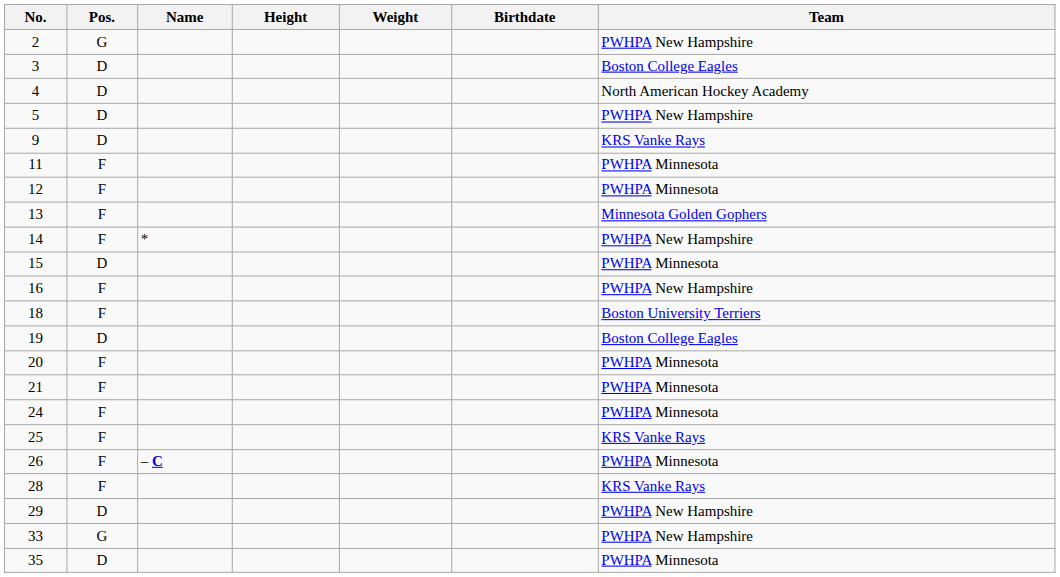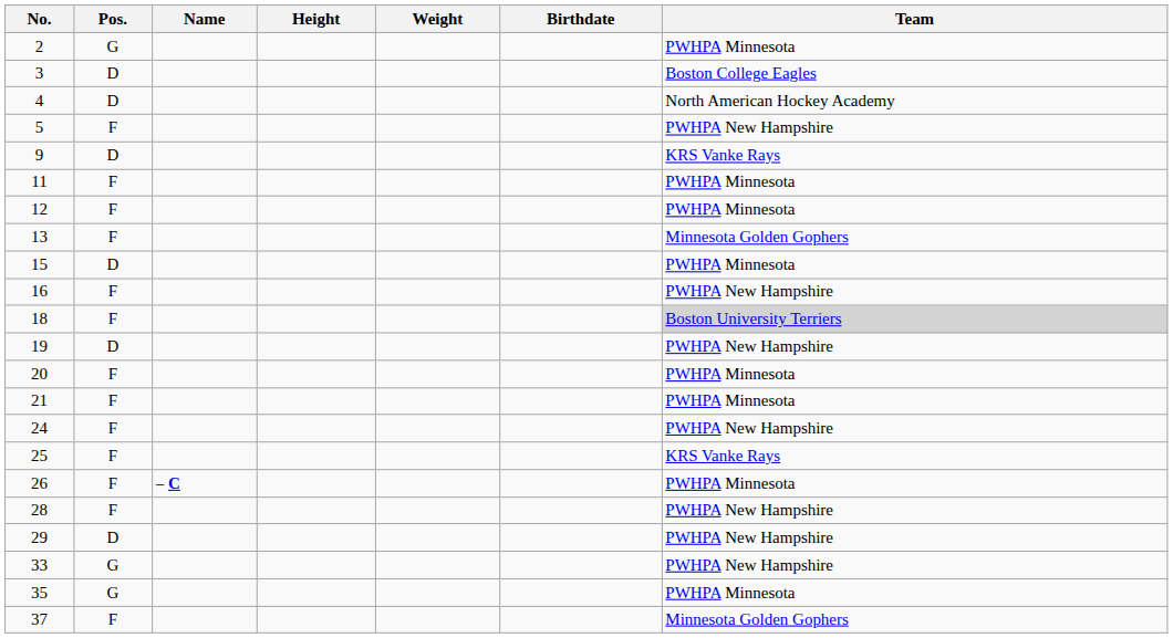 <table class="wikitable sortable" width="80%" style="font-size: 90%; text-align: center;">
 <tr>
 <th>No.</th>
 <th>Pos.</th>
 <th>Name</th>
 <th>Height</th>
 <th>Weight</th>
 <th>Birthdate</th>
 <th>Team</th>
 </tr>
 <tr>
 <td>2</td>
 <td>G</td>
 <td align=left></td>
 <td></td>
 <td></td>
 <td align=right></td>
-<td style="text-align:left;"> <a href='#'>PWHPA</a> New Hampshire</td>
+<td style="text-align:left;"> <a href='#'>PWHPA</a> Minnesota</td>
 </tr>
 <tr>
 <td>3</td>
 <td>D</td>
 <td align=left></td>
 <td></td>
 <td></td>
 <td align=right></td>
 <td style="text-align:left;"> <a href='#'>Boston College Eagles</a></td>
 </tr>
 <tr>
 <td>4</td>
 <td>D</td>
 <td align=left></td>
 <td></td>
 <td></td>
 <td align=right></td>
 <td style="text-align:left;"> North American Hockey Academy</td>
 </tr>
 <tr>
 <td>5</td>
-<td>D</td>
+<td>F</td>
 <td align=left></td>
 <td></td>
 <td></td>
 <td align=right></td>
 <td style="text-align:left;"> <a href='#'>PWHPA</a> New Hampshire</td>
 </tr>
 <tr>
 <td>9</td>
 <td>D</td>
 <td align=left></td>
 <td></td>
 <td></td>
 <td align=right></td>
 <td style="text-align:left;"> <a href='#'>KRS Vanke Rays</a></td>
 </tr>
 <tr>
 <td>11</td>
 <td>F</td>
 <td align=left></td>
 <td></td>
 <td></td>
 <td align=right></td>
 <td style="text-align:left;"> <a href='#'>PWHPA</a> Minnesota</td>
 </tr>
 <tr>
 <td>12</td>
 <td>F</td>
 <td align=left></td>
 <td></td>
 <td></td>
 <td align=right></td>
 <td style="text-align:left;"> <a href='#'>PWHPA</a> Minnesota</td>
 </tr>
 <tr>
 <td>13</td>
 <td>F</td>
 <td align=left></td>
 <td></td>
 <td></td>
 <td align=right></td>
 <td style="text-align:left;"> <a href='#'>Minnesota Golden Gophers</a></td>
 </tr>
 <tr>
-<td>14</td>
-<td>F</td>
-<td align=left> *</td>
-<td></td>
-<td></td>
-<td align=right></td>
-<td style="text-align:left;"> <a href='#'>PWHPA</a> New Hampshire</td>
-</tr>
-<tr>
 <td>15</td>
 <td>D</td>
 <td align=left></td>
 <td></td>
 <td></td>
 <td align=right></td>
 <td style="text-align:left;"> <a href='#'>PWHPA</a> Minnesota</td>
 </tr>
 <tr>
 <td>16</td>
 <td>F</td>
 <td align=left></td>
 <td></td>
 <td></td>
 <td align=right></td>
 <td style="text-align:left;"> <a href='#'>PWHPA</a> New Hampshire</td>
 </tr>
 <tr>
 <td>18</td>
 <td>F</td>
 <td align=left></td>
 <td></td>
 <td></td>
 <td align=right></td>
-<td style="text-align:left;"> <a href='#'>Boston University Terriers</a></td>
+<td style="background: lightgrey; text-align:left;"> <a href='#'>Boston University Terriers</a></td>
 </tr>
 <tr>
 <td>19</td>
 <td>D</td>
 <td align=left></td>
 <td></td>
 <td></td>
 <td align=right></td>
-<td style="text-align:left;"> <a href='#'>Boston College Eagles</a></td>
+<td style="text-align:left;"> <a href='#'>PWHPA</a> New Hampshire</td>
 </tr>
 <tr>
 <td>20</td>
 <td>F</td>
 <td align=left></td>
 <td></td>
 <td></td>
 <td align=right></td>
 <td style="text-align:left;"> <a href='#'>PWHPA</a> Minnesota</td>
 </tr>
 <tr>
 <td>21</td>
 <td>F</td>
 <td align=left></td>
 <td></td>
 <td></td>
 <td align=right></td>
 <td style="text-align:left;"> <a href='#'>PWHPA</a> Minnesota</td>
 </tr>
 <tr>
 <td>24</td>
 <td>F</td>
 <td align=left></td>
 <td></td>
 <td></td>
 <td align=right></td>
-<td style="text-align:left;"> <a href='#'>PWHPA</a> Minnesota</td>
+<td style="text-align:left;"> <a href='#'>PWHPA</a> New Hampshire</td>
 </tr>
 <tr>
 <td>25</td>
 <td>F</td>
 <td align=left></td>
 <td></td>
 <td></td>
 <td align=right></td>
 <td style="text-align:left;"> <a href='#'>KRS Vanke Rays</a></td>
 </tr>
 <tr>
 <td>26</td>
 <td>F</td>
 <td align=left> – <strong><a href='#'>C</a></strong></td>
 <td></td>
 <td></td>
 <td align=right></td>
 <td style="text-align:left;"> <a href='#'>PWHPA</a> Minnesota</td>
 </tr>
 <tr>
 <td>28</td>
 <td>F</td>
 <td align=left></td>
 <td></td>
 <td></td>
 <td align=right></td>
-<td style="text-align:left;"> <a href='#'>KRS Vanke Rays</a></td>
+<td style="text-align:left;"> <a href='#'>PWHPA</a> New Hampshire</td>
 </tr>
 <tr>
 <td>29</td>
 <td>D</td>
 <td align=left></td>
 <td></td>
 <td></td>
 <td align=right></td>
 <td style="text-align:left;"> <a href='#'>PWHPA</a> New Hampshire</td>
 </tr>
 <tr>
 <td>33</td>
 <td>G</td>
 <td align=left></td>
 <td></td>
 <td></td>
 <td align=right></td>
 <td style="text-align:left;"> <a href='#'>PWHPA</a> New Hampshire</td>
 </tr>
 <tr>
 <td>35</td>
-<td>D</td>
+<td>G</td>
 <td align=left></td>
 <td></td>
 <td></td>
 <td align=right></td>
 <td style="text-align:left;"> <a href='#'>PWHPA</a> Minnesota</td>
 </tr>
+<tr>
+<td>37</td>
+<td>F</td>
+<td align=left></td>
+<td></td>
+<td></td>
+<td align=right></td>
+<td style="text-align:left;"> <a href='#'>Minnesota Golden Gophers</a></td>
+</tr>
 </table>
